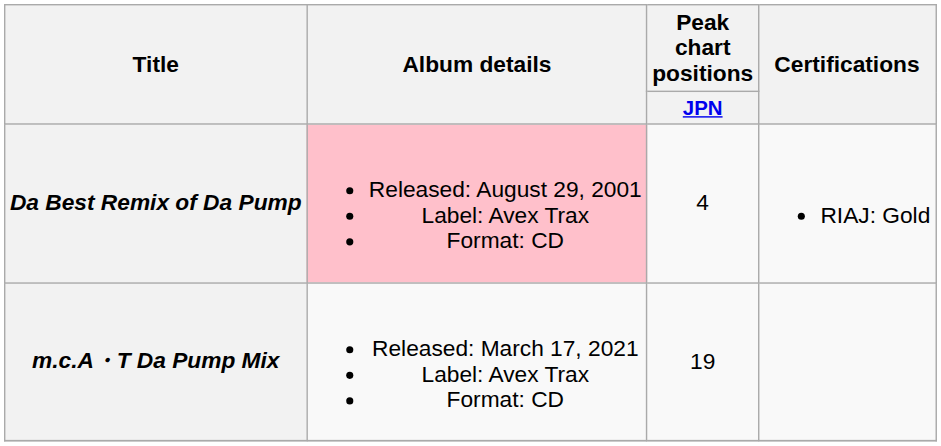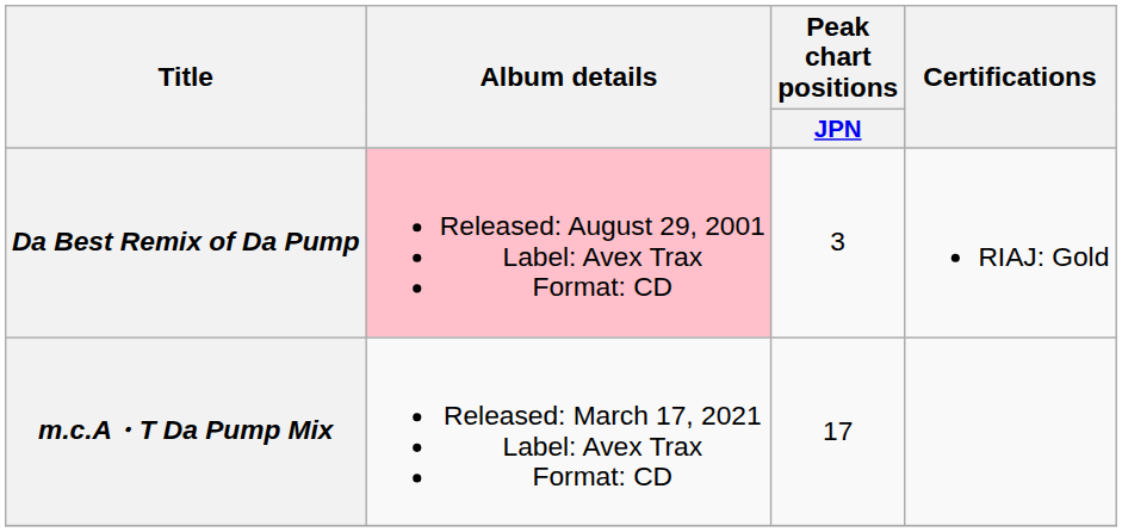 <table class="wikitable plainrowheaders" style="text-align:center;">
 <tr>
 <th scope="col" rowspan="2">Title</th>
 <th scope="col" rowspan="2">Album details</th>
 <th scope="col" colspan="1">Peak chart positions</th>
 <th rowspan="2">Certifications</th>
 </tr>
 <tr>
 <th scope="col" style="width:3em;font-size:90%;"><a href='#'>JPN</a><br></th>
 </tr>
 <tr>
 <th scope="row"><em>Da Best Remix of Da Pump</em></th>
 <td style="background: pink;"><br><ul><li>Released: August 29, 2001</li><li>Label: Avex Trax</li><li>Format: CD</li></ul></td>
-<td>4</td>
+<td>3</td>
 <td><br><ul><li>RIAJ: Gold</li></ul></td>
 </tr>
 <tr>
 <th scope="row"><em>m.c.A・T Da Pump Mix</em></th>
 <td><br><ul><li>Released: March 17, 2021</li><li>Label: Avex Trax</li><li>Format: CD</li></ul></td>
-<td>19</td>
+<td>17</td>
 <td></td>
 </tr>
 <tr>
 </tr>
 </table>
